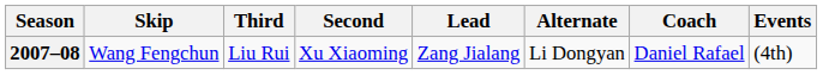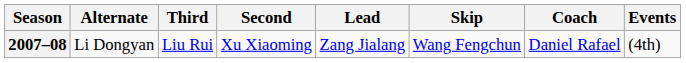 <table class="wikitable">
 <tr>
 <th scope="col">Season</th>
-<th scope="col">Skip</th>
+<th scope="col">Alternate</th>
 <th scope="col">Third</th>
 <th scope="col">Second</th>
 <th scope="col">Lead</th>
-<th scope="col">Alternate</th>
+<th scope="col">Skip</th>
 <th scope="col">Coach</th>
 <th scope="col">Events</th>
 </tr>
 <tr>
 <th scope="row">2007–08</th>
-<td><a href='#'>Wang Fengchun</a></td>
+<td>Li Dongyan</td>
 <td><a href='#'>Liu Rui</a></td>
 <td><a href='#'>Xu Xiaoming</a></td>
 <td><a href='#'>Zang Jialang</a></td>
-<td>Li Dongyan</td>
+<td><a href='#'>Wang Fengchun</a></td>
 <td><a href='#'>Daniel Rafael</a></td>
 <td> (4th)</td>
 </tr>
 </table>
